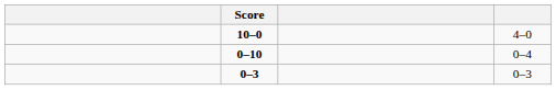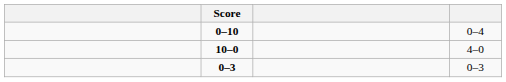 <table class="wikitable" style="text-align: center; ">
 <tr>
 <th align="right" width="270"></th>
 <th width="65">Score</th>
 <th align="left" width="270"></th>
 <th width="65"></th>
+</tr>
+<tr>
+<td align="left"></td>
+<td><strong>0–10</strong></td>
+<td align="left"><strong></strong></td>
+<td>0–4 <strong></strong></td>
 </tr>
 <tr>
 <td align="left"><strong></strong></td>
 <td><strong>10–0</strong></td>
 <td align="left"></td>
 <td>4–0 <strong></strong></td>
 </tr>
 <tr>
 <td align="left"></td>
-<td><strong>0–10</strong></td>
-<td align="left"><strong></strong></td>
-<td>0–4 <strong></strong></td>
-</tr>
-<tr>
-<td align="left"></td>
 <td><strong>0–3</strong></td>
 <td align="left"><strong></strong></td>
 <td>0–3 <strong></strong></td>
 </tr>
 </table>
